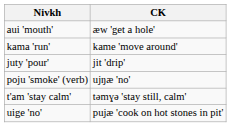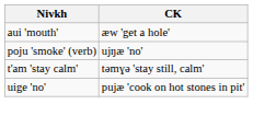 <table class="wikitable">
 <tr>
 <th>Nivkh</th>
 <th>CK</th>
 </tr>
 <tr>
 <td>aui 'mouth'</td>
 <td>æw 'get a hole'</td>
-</tr>
-<tr>
-<td>kama 'run'</td>
-<td>kame 'move around'</td>
-</tr>
-<tr>
-<td>juty 'pour'</td>
-<td>jit 'drip'</td>
 </tr>
 <tr>
 <td>poju 'smoke' (verb)</td>
 <td>ujŋæ 'no'</td>
 </tr>
 <tr>
 <td>t'am 'stay calm'</td>
 <td>təmɣə 'stay still, calm'</td>
 </tr>
 <tr>
 <td>uige 'no'</td>
 <td>pujæ 'cook on hot stones in pit'</td>
 </tr>
 </table>
